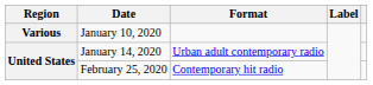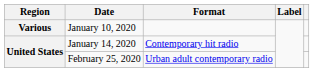 <table class="wikitable plainrowheaders">
 <tr>
 <th scope="col">Region</th>
 <th scope="col">Date</th>
 <th scope="col">Format</th>
 <th scope="col">Label</th>
 <th scope="col"></th>
 </tr>
 <tr>
 <th scope="row">Various</th>
 <td>January 10, 2020</td>
 <td></td>
 <td rowspan="3"></td>
 <td></td>
 </tr>
 <tr>
 <th scope="row" rowspan="2">United States</th>
 <td>January 14, 2020</td>
-<td><a href='#'>Urban adult contemporary radio</a></td>
+<td><a href='#'>Contemporary hit radio</a></td>
 <td></td>
 </tr>
 <tr>
 <td>February 25, 2020</td>
-<td><a href='#'>Contemporary hit radio</a></td>
+<td><a href='#'>Urban adult contemporary radio</a></td>
 <td></td>
 </tr>
 </table>
